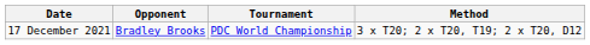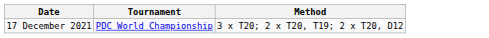 <table class="wikitable">
 <tr>
 <th>Date</th>
-<th>Opponent</th>
 <th>Tournament</th>
 <th>Method</th>
 </tr>
 <tr>
 <td>17 December 2021</td>
-<td> <a href='#'>Bradley Brooks</a></td>
 <td><a href='#'>PDC World Championship</a></td>
 <td>3 x T20; 2 x T20, T19; 2 x T20, D12</td>
 </tr>
 </table>
